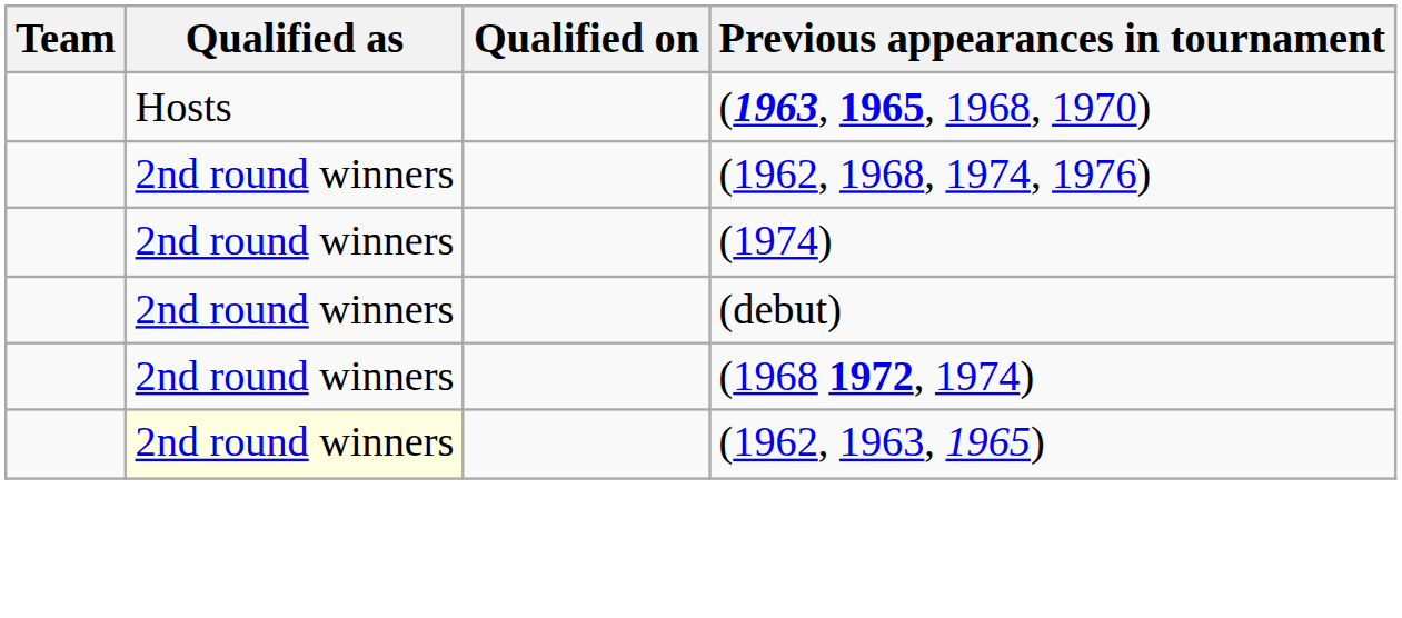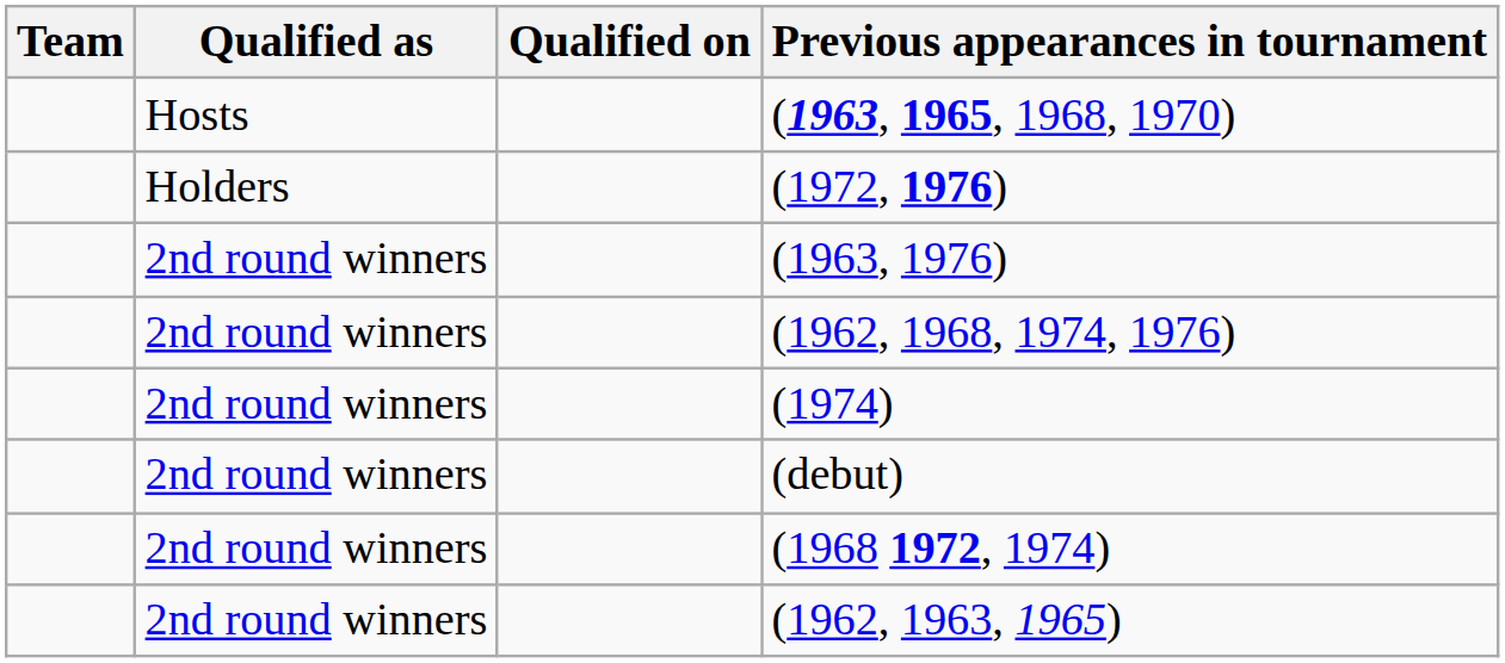 <table class="wikitable sortable" style="text-align:left;">
 <tr>
 <th>Team</th>
 <th>Qualified as</th>
 <th>Qualified on</th>
 <th>Previous appearances in tournament</th>
 </tr>
 <tr>
 <td></td>
 <td>Hosts</td>
 <td></td>
 <td> (<strong><em><a href='#'>1963</a></em></strong>, <strong><a href='#'>1965</a></strong>, <a href='#'>1968</a>, <a href='#'>1970</a>)</td>
+</tr>
+<tr>
+<td></td>
+<td>Holders</td>
+<td></td>
+<td> (<a href='#'>1972</a>, <strong><a href='#'>1976</a></strong>)</td>
+</tr>
+<tr>
+<td></td>
+<td><a href='#'>2nd round</a> winners</td>
+<td></td>
+<td> (<a href='#'>1963</a>, <a href='#'>1976</a>)</td>
 </tr>
 <tr>
 <td></td>
 <td><a href='#'>2nd round</a> winners</td>
 <td></td>
 <td> (<a href='#'>1962</a>, <a href='#'>1968</a>, <a href='#'>1974</a>, <a href='#'>1976</a>)</td>
 </tr>
 <tr>
 <td></td>
 <td><a href='#'>2nd round</a> winners</td>
 <td></td>
 <td> (<a href='#'>1974</a>)</td>
 </tr>
 <tr>
 <td></td>
 <td><a href='#'>2nd round</a> winners</td>
 <td></td>
 <td> (debut)</td>
 </tr>
 <tr>
 <td></td>
 <td><a href='#'>2nd round</a> winners</td>
 <td></td>
 <td> (<a href='#'>1968</a> <strong><a href='#'>1972</a></strong>, <a href='#'>1974</a>)</td>
 </tr>
 <tr>
 <td></td>
-<td style="background: lightyellow;"><a href='#'>2nd round</a> winners</td>
+<td><a href='#'>2nd round</a> winners</td>
 <td></td>
 <td> (<a href='#'>1962</a>, <a href='#'>1963</a>, <em><a href='#'>1965</a></em>)</td>
 </tr>
 </table>
